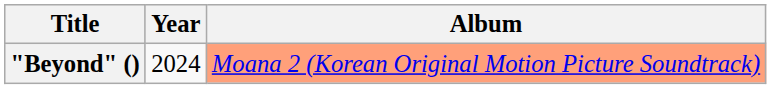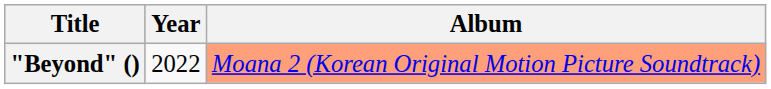 <table class="wikitable plainrowheaders" style="text-align:center">
 <tr>
 <th scope="col">Title</th>
 <th scope="col">Year</th>
 <th scope="col">Album</th>
 </tr>
 <tr>
 <th scope="row">"Beyond" () <br></th>
-<td>2024</td>
+<td>2022</td>
 <td style="background: lightsalmon;"><em><a href='#'>Moana 2 (Korean Original Motion Picture Soundtrack)</a></em></td>
 </tr>
 </table>
